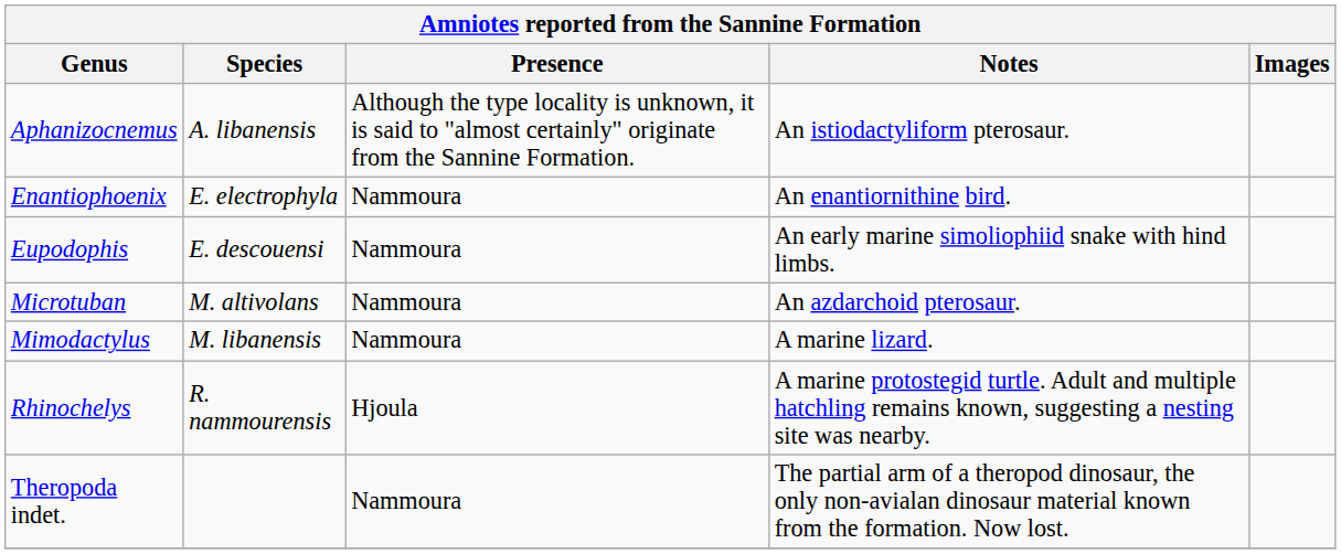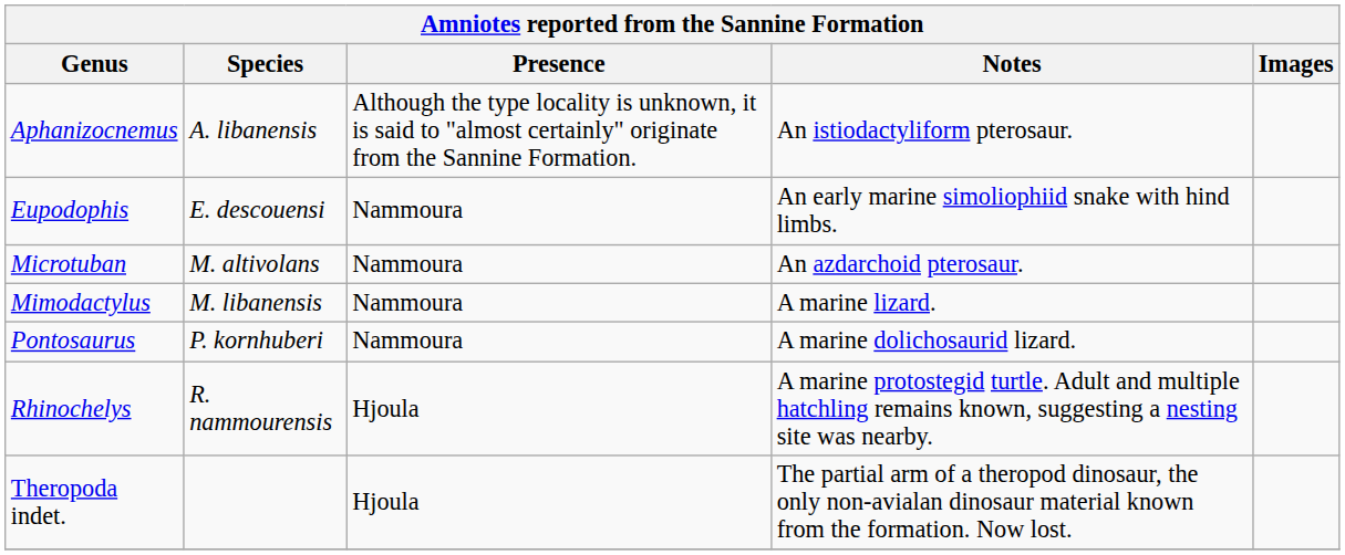 <table class="wikitable" align="center">
 <tr>
 <th colspan="5" align="center"><a href='#'>Amniotes</a> reported from the Sannine Formation</th>
 </tr>
 <tr>
 <th>Genus</th>
 <th>Species</th>
 <th>Presence</th>
 <th>Notes</th>
 <th>Images</th>
 </tr>
 <tr>
 <td><em><a href='#'>Aphanizocnemus</a></em></td>
 <td><em>A. libanensis</em></td>
 <td>Although the type locality is unknown, it is said to "almost certainly" originate from the Sannine Formation.</td>
 <td>An <a href='#'>istiodactyliform</a> pterosaur.</td>
-<td></td>
-</tr>
-<tr>
-<td><em><a href='#'>Enantiophoenix</a></em></td>
-<td><em>E. electrophyla </em></td>
-<td>Nammoura</td>
-<td>An <a href='#'>enantiornithine</a> <a href='#'>bird</a>.</td>
 <td></td>
 </tr>
 <tr>
 <td><em><a href='#'>Eupodophis</a></em></td>
 <td><em>E. descouensi</em></td>
 <td>Nammoura</td>
 <td>An early marine <a href='#'>simoliophiid</a> snake with hind limbs.</td>
 <td></td>
 </tr>
 <tr>
 <td><em><a href='#'>Microtuban</a></em></td>
 <td><em>M. altivolans</em></td>
 <td>Nammoura</td>
 <td>An <a href='#'>azdarchoid</a> <a href='#'>pterosaur</a>.</td>
 <td></td>
 </tr>
 <tr>
 <td><em><a href='#'>Mimodactylus</a></em></td>
 <td><em>M. libanensis</em></td>
 <td>Nammoura</td>
 <td>A marine <a href='#'>lizard</a>.</td>
 <td></td>
 </tr>
 <tr>
+<td><em><a href='#'>Pontosaurus</a></em></td>
+<td><em>P. kornhuberi</em></td>
+<td>Nammoura</td>
+<td>A marine <a href='#'>dolichosaurid</a> lizard.</td>
+<td></td>
+</tr>
+<tr>
 <td><em><a href='#'>Rhinochelys</a></em></td>
 <td><em>R. nammourensis</em></td>
 <td>Hjoula</td>
 <td>A marine <a href='#'>protostegid</a> <a href='#'>turtle</a>. Adult and multiple <a href='#'>hatchling</a> remains known, suggesting a <a href='#'>nesting</a> site was nearby.</td>
 <td></td>
 </tr>
 <tr>
 <td><a href='#'>Theropoda</a> indet.</td>
 <td></td>
-<td>Nammoura</td>
+<td>Hjoula</td>
 <td>The partial arm of a theropod dinosaur, the only non-avialan dinosaur material known from the formation. Now lost.</td>
 <td></td>
 </tr>
 <tr>
 </tr>
 </table>
